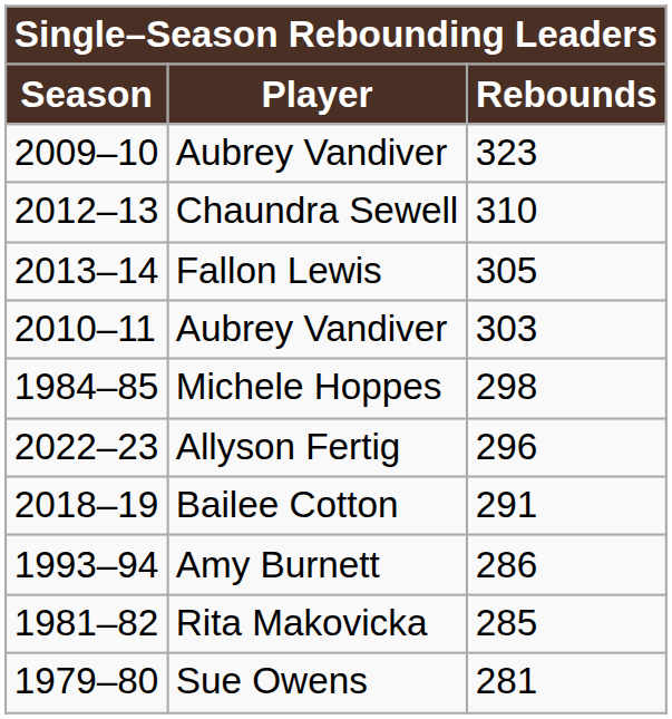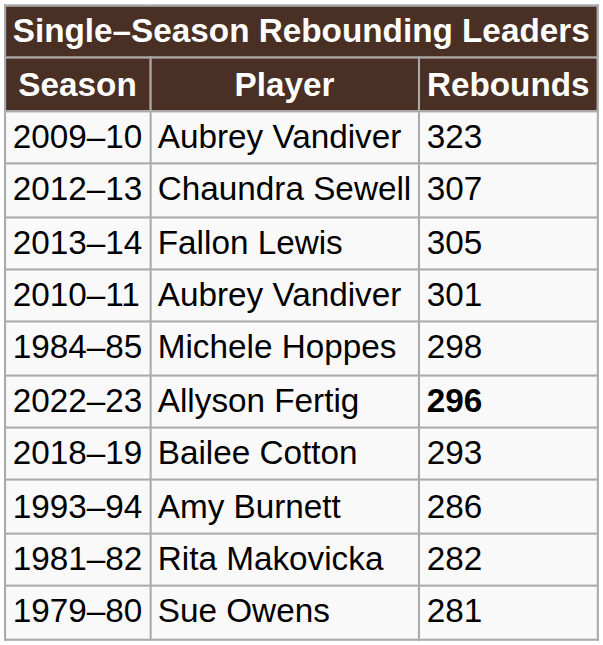 <table class="wikitable" style="float:left; margin-right:1em">
 <tr>
 <th style="background:#492f24; color:white;" colspan=6>Single–Season Rebounding Leaders</th>
 </tr>
 <tr>
 <th style="background:#492f24; color:white">Season</th>
 <th style="background:#492f24; color:white">Player</th>
 <th style="background:#492f24; color:white">Rebounds</th>
 </tr>
 <tr>
 <td>2009–10</td>
 <td>Aubrey Vandiver</td>
 <td>323</td>
 </tr>
 <tr>
 <td>2012–13</td>
 <td>Chaundra Sewell</td>
-<td>310</td>
+<td>307</td>
 </tr>
 <tr>
 <td>2013–14</td>
 <td>Fallon Lewis</td>
 <td>305</td>
 </tr>
 <tr>
 <td>2010–11</td>
 <td>Aubrey Vandiver</td>
-<td>303</td>
+<td>301</td>
 </tr>
 <tr>
 <td>1984–85</td>
 <td>Michele Hoppes</td>
 <td>298</td>
 </tr>
 <tr>
 <td>2022–23</td>
 <td>Allyson Fertig</td>
-<td>296</td>
+<td><strong>296</strong></td>
 </tr>
 <tr>
 <td>2018–19</td>
 <td>Bailee Cotton</td>
-<td>291</td>
+<td>293</td>
 </tr>
 <tr>
 <td>1993–94</td>
 <td>Amy Burnett</td>
 <td>286</td>
 </tr>
 <tr>
 <td>1981–82</td>
 <td>Rita Makovicka</td>
-<td>285</td>
+<td>282</td>
 </tr>
 <tr>
 <td>1979–80</td>
 <td>Sue Owens</td>
 <td>281</td>
 </tr>
 </table>
